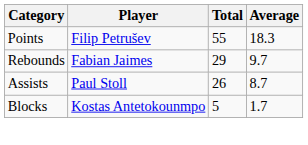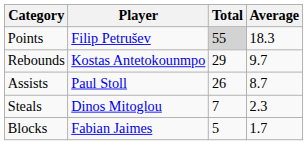 <table class="wikitable">
 <tr>
 <th>Category</th>
 <th>Player</th>
 <th>Total</th>
 <th>Average</th>
 </tr>
 <tr>
 <td>Points</td>
 <td> <a href='#'>Filip Petrušev</a></td>
-<td>55</td>
+<td style="background: lightgrey;">55</td>
 <td>18.3</td>
 </tr>
 <tr>
 <td>Rebounds</td>
-<td> <a href='#'>Fabian Jaimes</a></td>
+<td> <a href='#'>Kostas Antetokounmpo</a></td>
 <td>29</td>
 <td>9.7</td>
 </tr>
 <tr>
 <td>Assists</td>
 <td> <a href='#'>Paul Stoll</a></td>
 <td>26</td>
 <td>8.7</td>
 </tr>
 <tr>
+<td>Steals</td>
+<td> <a href='#'>Dinos Mitoglou</a></td>
+<td>7</td>
+<td>2.3</td>
+</tr>
+<tr>
 <td>Blocks</td>
-<td> <a href='#'>Kostas Antetokounmpo</a></td>
+<td> <a href='#'>Fabian Jaimes</a></td>
 <td>5</td>
 <td>1.7</td>
 </tr>
 </table>
